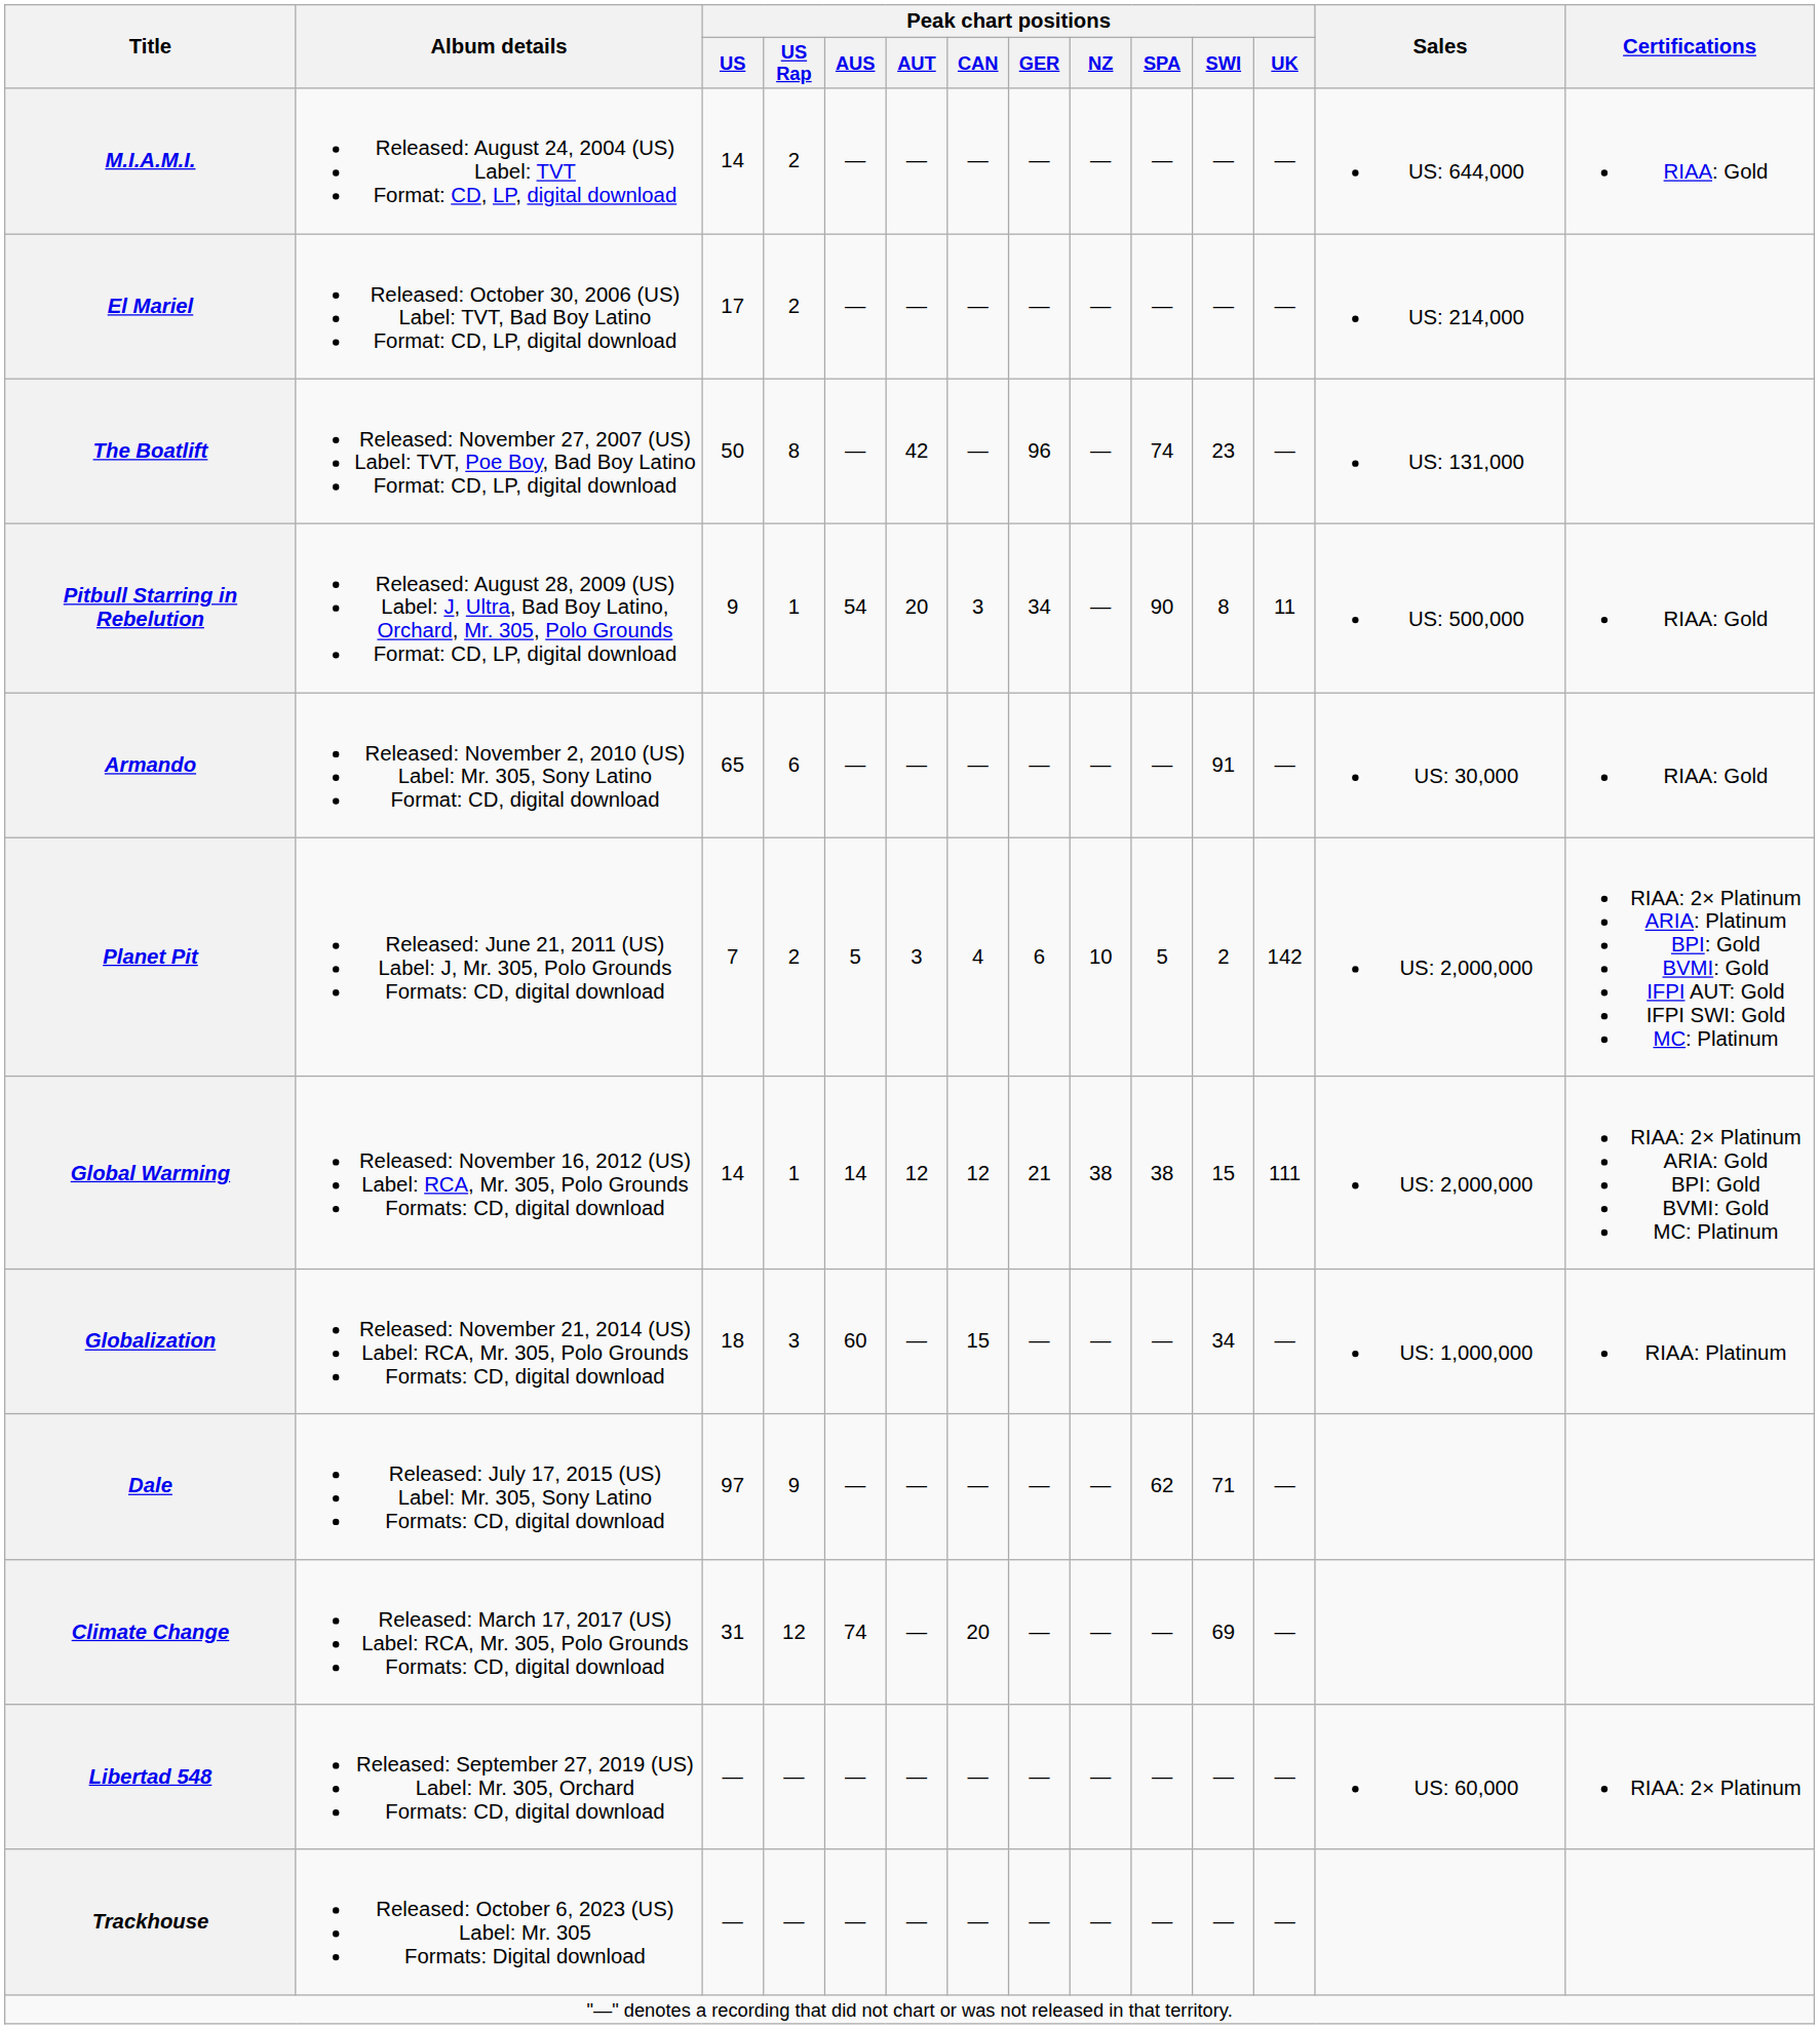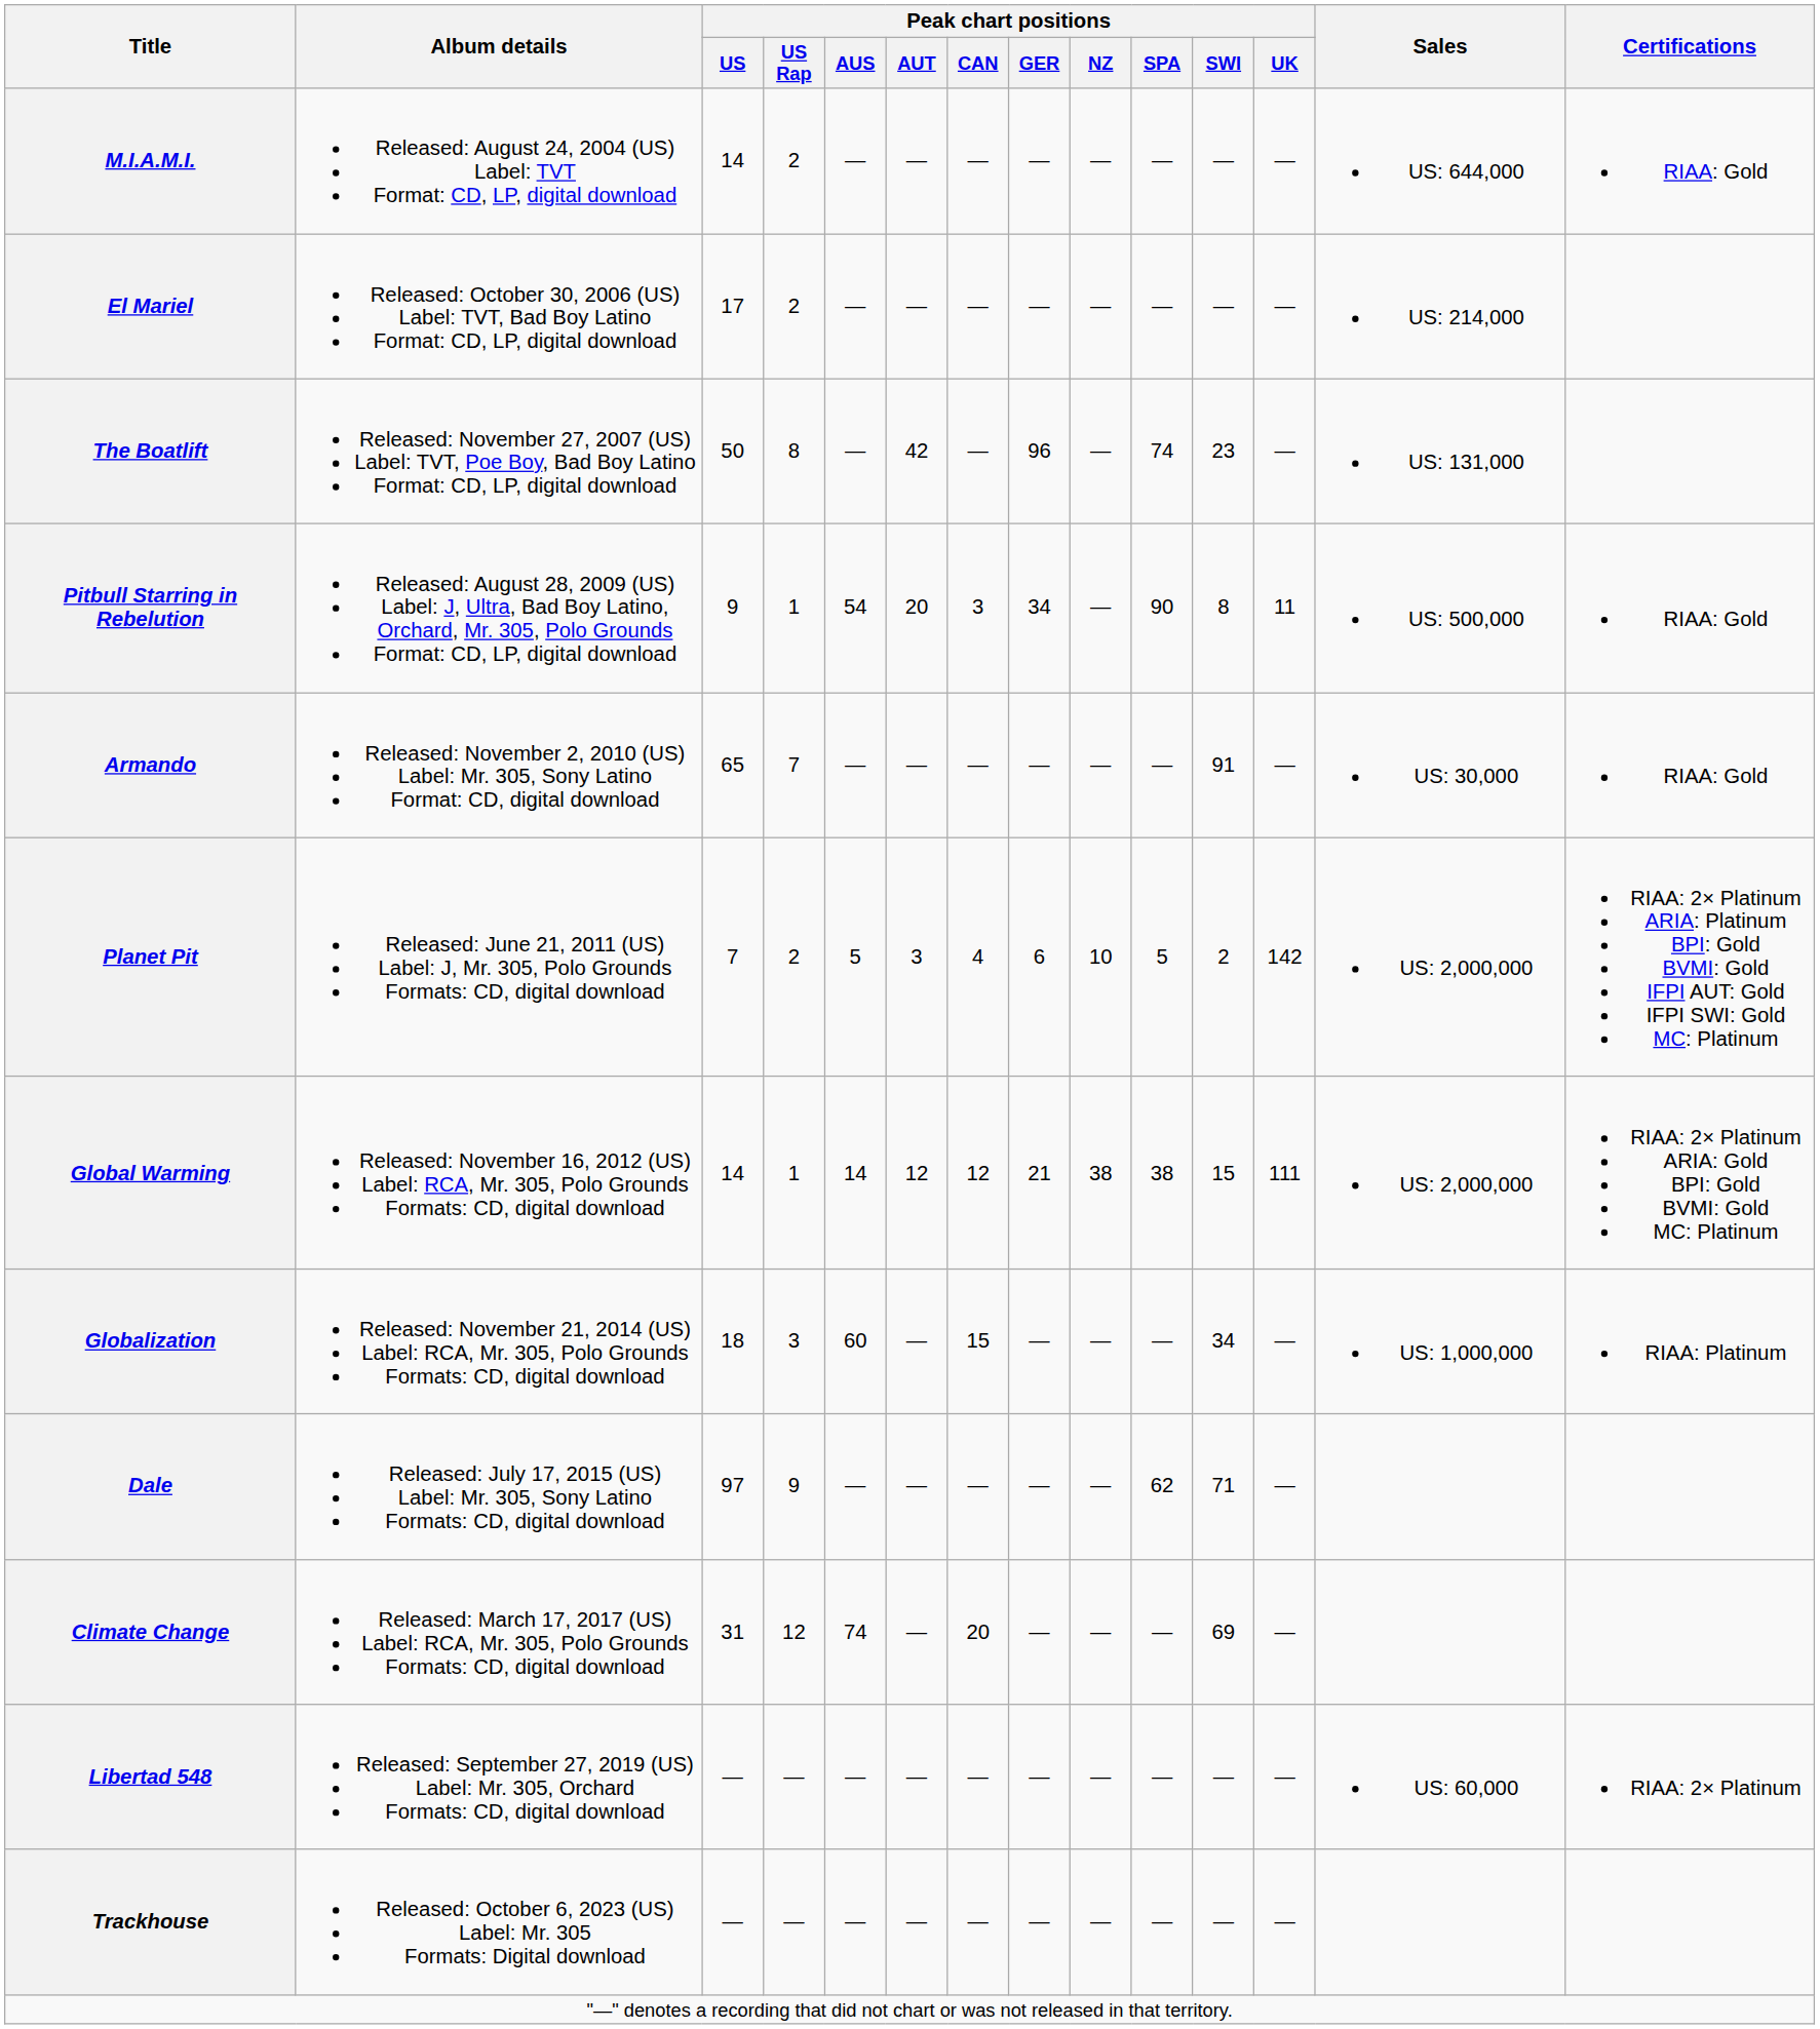 <table class="wikitable plainrowheaders" style="text-align:center;">
 <tr>
 <th scope="col" rowspan="2" style="width:13.5em;">Title</th>
 <th scope="col" rowspan="2" style="width:19em;">Album details</th>
 <th scope="col" colspan="10">Peak chart positions</th>
 <th scope="col" rowspan="2" style="width:11.5em;">Sales</th>
 <th scope="col" rowspan="2" style="width:11.5em;"><a href='#'>Certifications</a></th>
 </tr>
 <tr>
 <th scope="col" style="width:2.8em;font-size:90%;"><a href='#'>US</a><br></th>
 <th scope="col" style="width:2.8em;font-size:90%;"><a href='#'>US<br>Rap</a><br></th>
 <th scope="col" style="width:2.8em;font-size:90%;"><a href='#'>AUS</a><br></th>
 <th scope="col" style="width:2.8em;font-size:90%;"><a href='#'>AUT</a><br></th>
 <th scope="col" style="width:2.8em;font-size:90%;"><a href='#'>CAN</a><br></th>
 <th scope="col" style="width:2.8em;font-size:90%;"><a href='#'>GER</a><br></th>
 <th scope="col" style="width:2.8em;font-size:90%;"><a href='#'>NZ</a><br></th>
 <th scope="col" style="width:2.8em;font-size:90%;"><a href='#'>SPA</a><br></th>
 <th scope="col" style="width:2.8em;font-size:90%;"><a href='#'>SWI</a><br></th>
 <th scope="col" style="width:2.8em;font-size:90%;"><a href='#'>UK</a><br></th>
 </tr>
 <tr>
 <th scope="row"><em><a href='#'>M.I.A.M.I.</a></em></th>
 <td><br><ul><li>Released: August 24, 2004 <span>(US)</span></li><li>Label: <a href='#'>TVT</a></li><li>Format: <a href='#'>CD</a>, <a href='#'>LP</a>, <a href='#'>digital download</a></li></ul></td>
 <td>14</td>
 <td>2</td>
 <td>—</td>
 <td>—</td>
 <td>—</td>
 <td>—</td>
 <td>—</td>
 <td>—</td>
 <td>—</td>
 <td>—</td>
 <td><br><ul><li>US: 644,000</li></ul></td>
 <td><br><ul><li><a href='#'>RIAA</a>: Gold</li></ul></td>
 </tr>
 <tr>
 <th scope="row"><em><a href='#'>El Mariel</a></em></th>
 <td><br><ul><li>Released: October 30, 2006 <span>(US)</span></li><li>Label: TVT, Bad Boy Latino</li><li>Format: CD, LP, digital download</li></ul></td>
 <td>17</td>
 <td>2</td>
 <td>—</td>
 <td>—</td>
 <td>—</td>
 <td>—</td>
 <td>—</td>
 <td>—</td>
 <td>—</td>
 <td>—</td>
 <td><br><ul><li>US: 214,000</li></ul></td>
 <td></td>
 </tr>
 <tr>
 <th scope="row"><em><a href='#'>The Boatlift</a></em></th>
 <td><br><ul><li>Released: November 27, 2007 <span>(US)</span></li><li>Label: TVT, <a href='#'>Poe Boy</a>, Bad Boy Latino</li><li>Format: CD, LP, digital download</li></ul></td>
 <td>50</td>
 <td>8</td>
 <td>—</td>
 <td>42</td>
 <td>—</td>
 <td>96</td>
 <td>—</td>
 <td>74</td>
 <td>23</td>
 <td>—</td>
 <td><br><ul><li>US: 131,000</li></ul></td>
 <td></td>
 </tr>
 <tr>
 <th scope="row"><em><a href='#'>Pitbull Starring in Rebelution</a></em></th>
 <td><br><ul><li>Released: August 28, 2009 <span>(US)</span></li><li>Label: <a href='#'>J</a>, <a href='#'>Ultra</a>, Bad Boy Latino, <a href='#'>Orchard</a>, <a href='#'>Mr. 305</a>, <a href='#'>Polo Grounds</a></li><li>Format: CD, LP, digital download</li></ul></td>
 <td>9</td>
 <td>1</td>
 <td>54</td>
 <td>20</td>
 <td>3</td>
 <td>34</td>
 <td>—</td>
 <td>90</td>
 <td>8</td>
 <td>11</td>
 <td><br><ul><li>US: 500,000</li></ul></td>
 <td><br><ul><li>RIAA: Gold</li></ul></td>
 </tr>
 <tr>
 <th scope="row"><em><a href='#'>Armando</a></em></th>
 <td><br><ul><li>Released: November 2, 2010 <span>(US)</span></li><li>Label: Mr. 305, Sony Latino</li><li>Format: CD, digital download</li></ul></td>
 <td>65</td>
-<td>6</td>
+<td>7</td>
 <td>—</td>
 <td>—</td>
 <td>—</td>
 <td>—</td>
 <td>—</td>
 <td>—</td>
 <td>91</td>
 <td>—</td>
 <td><br><ul><li>US: 30,000</li></ul></td>
 <td><br><ul><li>RIAA: Gold </li></ul></td>
 </tr>
 <tr>
 <th scope="row"><em><a href='#'>Planet Pit</a></em></th>
 <td><br><ul><li>Released: June 21, 2011 <span>(US)</span></li><li>Label: J, Mr. 305, Polo Grounds</li><li>Formats: CD, digital download</li></ul></td>
 <td>7</td>
 <td>2</td>
 <td>5</td>
 <td>3</td>
 <td>4</td>
 <td>6</td>
 <td>10</td>
 <td>5</td>
 <td>2</td>
 <td>142</td>
 <td><br><ul><li>US: 2,000,000</li></ul></td>
 <td><br><ul><li>RIAA: 2× Platinum</li><li><a href='#'>ARIA</a>: Platinum</li><li><a href='#'>BPI</a>: Gold</li><li><a href='#'>BVMI</a>: Gold</li><li><a href='#'>IFPI</a> AUT: Gold</li><li>IFPI SWI: Gold</li><li><a href='#'>MC</a>: Platinum</li></ul></td>
 </tr>
 <tr>
 <th scope="row"><em><a href='#'>Global Warming</a></em></th>
 <td><br><ul><li>Released: November 16, 2012 <span>(US)</span></li><li>Label: <a href='#'>RCA</a>, Mr. 305, Polo Grounds</li><li>Formats: CD, digital download</li></ul></td>
 <td>14</td>
 <td>1</td>
 <td>14</td>
 <td>12</td>
 <td>12</td>
 <td>21</td>
 <td>38</td>
 <td>38</td>
 <td>15</td>
 <td>111</td>
 <td><br><ul><li>US: 2,000,000</li></ul></td>
 <td><br><ul><li>RIAA: 2× Platinum</li><li>ARIA: Gold</li><li>BPI: Gold</li><li>BVMI: Gold</li><li>MC: Platinum</li></ul></td>
 </tr>
 <tr>
 <th scope="row"><em><a href='#'>Globalization</a></em></th>
 <td><br><ul><li>Released: November 21, 2014 <span>(US)</span></li><li>Label: RCA, Mr. 305, Polo Grounds</li><li>Formats: CD, digital download</li></ul></td>
 <td>18</td>
 <td>3</td>
 <td>60</td>
 <td>—</td>
 <td>15</td>
 <td>—</td>
 <td>—</td>
 <td>—</td>
 <td>34</td>
 <td>—</td>
 <td><br><ul><li>US: 1,000,000</li></ul></td>
 <td><br><ul><li>RIAA: Platinum</li></ul></td>
 </tr>
 <tr>
 <th scope="row"><em><a href='#'>Dale</a></em></th>
 <td><br><ul><li>Released: July 17, 2015 <span>(US)</span></li><li>Label: Mr. 305, Sony Latino</li><li>Formats: CD, digital download</li></ul></td>
 <td>97</td>
 <td>9</td>
 <td>—</td>
 <td>—</td>
 <td>—</td>
 <td>—</td>
 <td>—</td>
 <td>62</td>
 <td>71</td>
 <td>—</td>
 <td></td>
 <td></td>
 </tr>
 <tr>
 <th scope="row"><em><a href='#'>Climate Change</a></em></th>
 <td><br><ul><li>Released: March 17, 2017 <span>(US)</span></li><li>Label: RCA, Mr. 305, Polo Grounds</li><li>Formats: CD, digital download</li></ul></td>
 <td>31</td>
 <td>12</td>
 <td>74</td>
 <td>—</td>
 <td>20</td>
 <td>—</td>
 <td>—</td>
 <td>—</td>
 <td>69</td>
 <td>—</td>
 <td></td>
 <td></td>
 </tr>
 <tr>
 <th scope="row"><em><a href='#'>Libertad 548</a></em></th>
 <td><br><ul><li>Released: September 27, 2019 <span>(US)</span></li><li>Label: Mr. 305, Orchard</li><li>Formats: CD, digital download</li></ul></td>
 <td>—</td>
 <td>—</td>
 <td>—</td>
 <td>—</td>
 <td>—</td>
 <td>—</td>
 <td>—</td>
 <td>—</td>
 <td>—</td>
 <td>—</td>
 <td><br><ul><li>US: 60,000</li></ul></td>
 <td><br><ul><li>RIAA: 2× Platinum </li></ul></td>
 </tr>
 <tr>
 <th scope="row"><em>Trackhouse</em></th>
 <td><br><ul><li>Released: October 6, 2023 <span>(US)</span></li><li>Label: Mr. 305</li><li>Formats: Digital download</li></ul></td>
 <td>—</td>
 <td>—</td>
 <td>—</td>
 <td>—</td>
 <td>—</td>
 <td>—</td>
 <td>—</td>
 <td>—</td>
 <td>—</td>
 <td>—</td>
 <td></td>
 <td></td>
 </tr>
 <tr>
 <td colspan="14" style="font-size:90%">"—" denotes a recording that did not chart or was not released in that territory.</td>
 </tr>
 </table>
